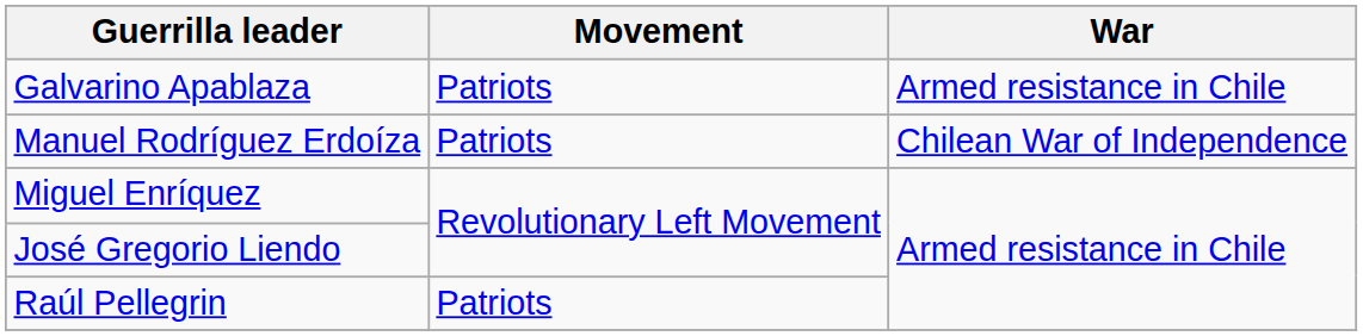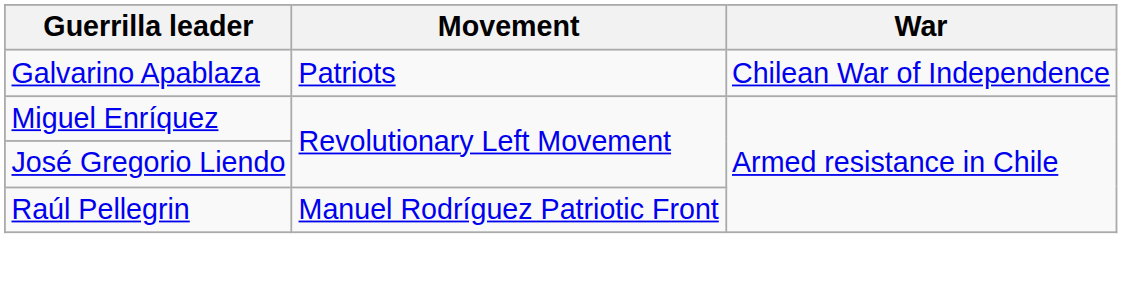 <table class="wikitable">
 <tr>
 <th>Guerrilla leader</th>
 <th>Movement</th>
 <th>War</th>
 </tr>
 <tr>
 <td><a href='#'>Galvarino Apablaza</a></td>
-<td><a href='#'>Patriots</a></td>
-<td><a href='#'>Armed resistance in Chile</a></td>
-</tr>
-<tr>
-<td><a href='#'>Manuel Rodríguez Erdoíza</a></td>
 <td><a href='#'>Patriots</a></td>
 <td><a href='#'>Chilean War of Independence</a></td>
 </tr>
 <tr>
 <td><a href='#'>Miguel Enríquez</a></td>
 <td rowspan="2"><a href='#'>Revolutionary Left Movement</a></td>
 <td rowspan="3"><a href='#'>Armed resistance in Chile</a></td>
 </tr>
 <tr>
 <td><a href='#'>José Gregorio Liendo</a></td>
 </tr>
 <tr>
 <td><a href='#'>Raúl Pellegrin</a></td>
-<td><a href='#'>Patriots</a></td>
+<td><a href='#'>Manuel Rodríguez Patriotic Front</a></td>
 </tr>
 </table>
